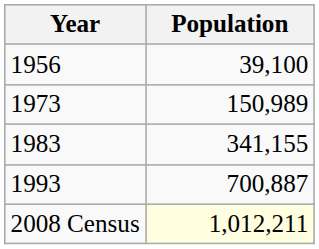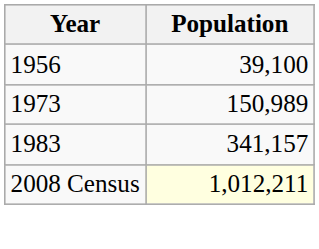 <table class="wikitable">
 <tr style="background:#efefef;">
 <th>Year</th>
 <th style="width:100px;">Population</th>
 </tr>
 <tr>
 <td>1956</td>
 <td style="text-align:right;">39,100</td>
 </tr>
 <tr>
 <td>1973</td>
 <td style="text-align:right;">150,989</td>
 </tr>
 <tr>
 <td>1983</td>
-<td style="text-align:right;">341,155</td>
-</tr>
-<tr>
-<td>1993</td>
-<td style="text-align:right;">700,887</td>
+<td style="text-align:right;">341,157</td>
 </tr>
 <tr>
 <td>2008 Census</td>
 <td style="background: lightyellow; text-align:right;">1,012,211</td>
 </tr>
 </table>
